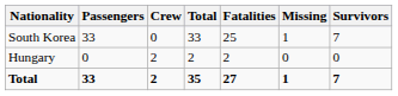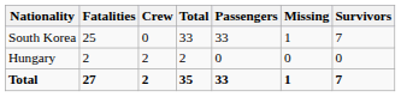 <table class="wikitable" style="float:center">
 <tr style="background:#ccccff;">
 <th rowspan="1">Nationality</th>
-<th colspan="1">Passengers</th>
+<th colspan="1">Fatalities</th>
 <th colspan="1">Crew</th>
 <th colspan="1">Total</th>
-<th colspan="1">Fatalities</th>
+<th colspan="1">Passengers</th>
 <th colspan="1">Missing</th>
 <th colspan="1">Survivors</th>
 </tr>
 <tr valign="top">
 <td>South Korea</td>
-<td>33</td>
+<td>25</td>
 <td>0</td>
 <td>33</td>
-<td>25</td>
+<td>33</td>
 <td>1</td>
 <td>7</td>
 </tr>
 <tr valign="top">
 <td>Hungary</td>
-<td>0</td>
 <td>2</td>
 <td>2</td>
 <td>2</td>
 <td>0</td>
 <td>0</td>
+<td>0</td>
 </tr>
 <tr valign="top">
 <td><strong>Total</strong></td>
-<td><strong>33</strong></td>
+<td><strong>27</strong></td>
 <td><strong>2</strong></td>
 <td><strong>35</strong></td>
-<td><strong>27</strong></td>
+<td><strong>33</strong></td>
 <td><strong>1</strong></td>
 <td><strong>7</strong></td>
 </tr>
 </table>
